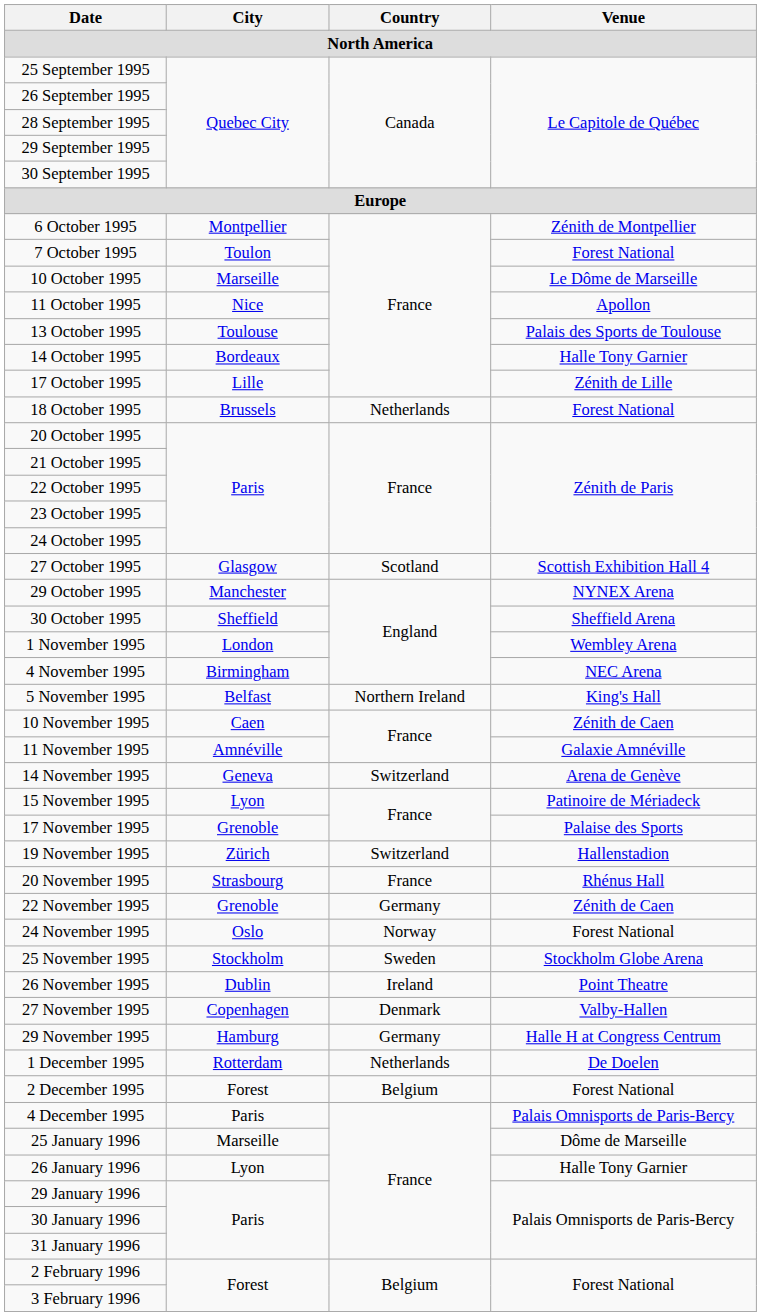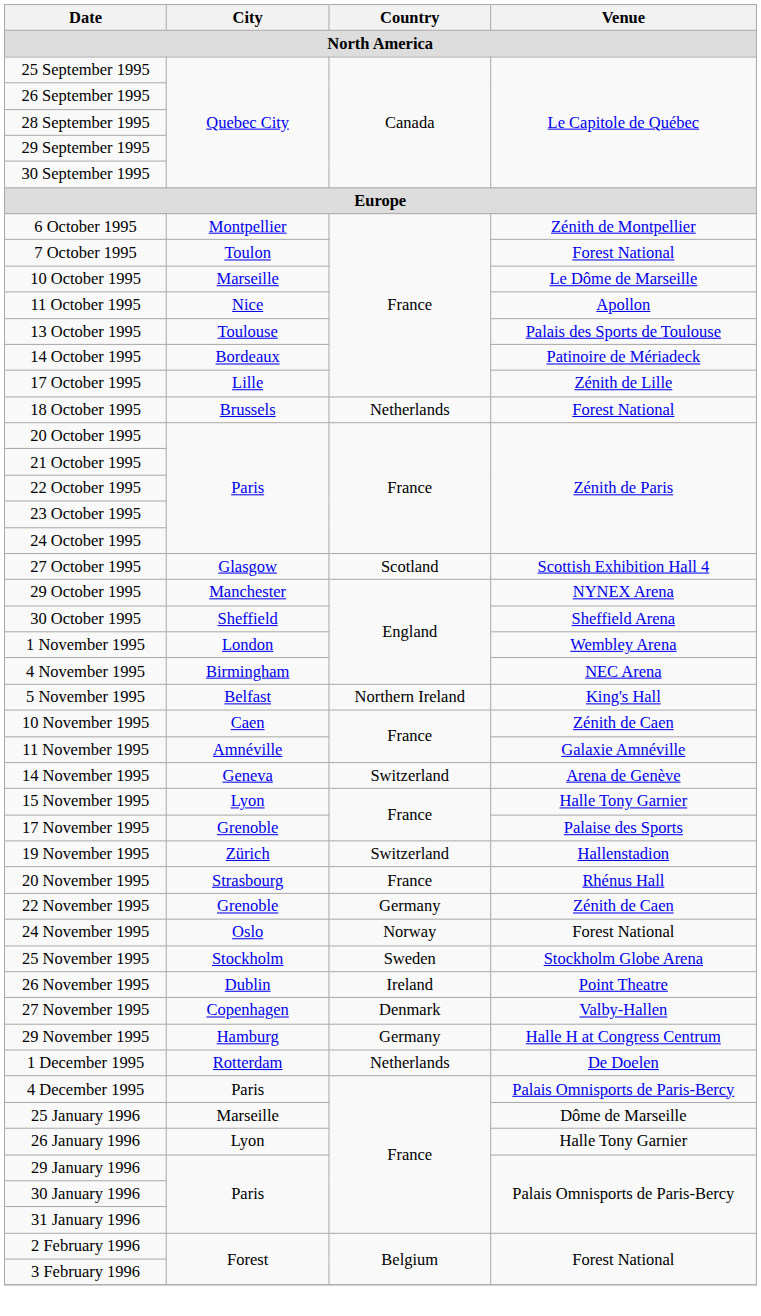 <table class="wikitable" style="text-align:center;">
 <tr>
 <th width="150">Date</th>
 <th width="150">City</th>
 <th width="150">Country</th>
 <th width="250">Venue</th>
 </tr>
 <tr bgcolor="#DDDDDD">
 <td colspan="4"><strong>North America</strong></td>
 </tr>
 <tr>
 <td>25 September 1995</td>
 <td rowspan="5"><a href='#'>Quebec City</a></td>
 <td rowspan="5">Canada</td>
 <td rowspan="5"><a href='#'>Le Capitole de Québec</a></td>
 </tr>
 <tr>
 <td>26 September 1995</td>
 </tr>
 <tr>
 <td>28 September 1995</td>
 </tr>
 <tr>
 <td>29 September 1995</td>
 </tr>
 <tr>
 <td>30 September 1995</td>
 </tr>
 <tr bgcolor="#DDDDDD">
 <td colspan="4"><strong>Europe</strong></td>
 </tr>
 <tr>
 <td>6 October 1995</td>
 <td><a href='#'>Montpellier</a></td>
 <td rowspan="7">France</td>
 <td><a href='#'>Zénith de Montpellier</a></td>
 </tr>
 <tr>
 <td>7 October 1995</td>
 <td><a href='#'>Toulon</a></td>
 <td><a href='#'>Forest National</a></td>
 </tr>
 <tr>
 <td>10 October 1995</td>
 <td><a href='#'>Marseille</a></td>
 <td><a href='#'>Le Dôme de Marseille</a></td>
 </tr>
 <tr>
 <td>11 October 1995</td>
 <td><a href='#'>Nice</a></td>
 <td><a href='#'>Apollon</a></td>
 </tr>
 <tr>
 <td>13 October 1995</td>
 <td><a href='#'>Toulouse</a></td>
 <td><a href='#'>Palais des Sports de Toulouse</a></td>
 </tr>
 <tr>
 <td>14 October 1995</td>
 <td><a href='#'>Bordeaux</a></td>
-<td><a href='#'>Halle Tony Garnier</a></td>
+<td><a href='#'>Patinoire de Mériadeck</a></td>
 </tr>
 <tr>
 <td>17 October 1995</td>
 <td><a href='#'>Lille</a></td>
 <td><a href='#'>Zénith de Lille</a></td>
 </tr>
 <tr>
 <td>18 October 1995</td>
 <td><a href='#'>Brussels</a></td>
 <td>Netherlands</td>
 <td><a href='#'>Forest National</a></td>
 </tr>
 <tr>
 <td>20 October 1995</td>
 <td rowspan="5"><a href='#'>Paris</a></td>
 <td rowspan="5">France</td>
 <td rowspan="5"><a href='#'>Zénith de Paris</a></td>
 </tr>
 <tr>
 <td>21 October 1995</td>
 </tr>
 <tr>
 <td>22 October 1995</td>
 </tr>
 <tr>
 <td>23 October 1995</td>
 </tr>
 <tr>
 <td>24 October 1995</td>
 </tr>
 <tr>
 <td>27 October 1995</td>
 <td><a href='#'>Glasgow</a></td>
 <td>Scotland</td>
 <td><a href='#'>Scottish Exhibition Hall 4</a></td>
 </tr>
 <tr>
 <td>29 October 1995</td>
 <td><a href='#'>Manchester</a></td>
 <td rowspan="4">England</td>
 <td><a href='#'>NYNEX Arena</a></td>
 </tr>
 <tr>
 <td>30 October 1995</td>
 <td><a href='#'>Sheffield</a></td>
 <td><a href='#'>Sheffield Arena</a></td>
 </tr>
 <tr>
 <td>1 November 1995</td>
 <td><a href='#'>London</a></td>
 <td><a href='#'>Wembley Arena</a></td>
 </tr>
 <tr>
 <td>4 November 1995</td>
 <td><a href='#'>Birmingham</a></td>
 <td><a href='#'>NEC Arena</a></td>
 </tr>
 <tr>
 <td>5 November 1995</td>
 <td><a href='#'>Belfast</a></td>
 <td>Northern Ireland</td>
 <td><a href='#'>King's Hall</a></td>
 </tr>
 <tr>
 <td>10 November 1995</td>
 <td><a href='#'>Caen</a></td>
 <td rowspan="2">France</td>
 <td><a href='#'>Zénith de Caen</a></td>
 </tr>
 <tr>
 <td>11 November 1995</td>
 <td><a href='#'>Amnéville</a></td>
 <td><a href='#'>Galaxie Amnéville</a></td>
 </tr>
 <tr>
 <td>14 November 1995</td>
 <td><a href='#'>Geneva</a></td>
 <td>Switzerland</td>
 <td><a href='#'>Arena de Genève</a></td>
 </tr>
 <tr>
 <td>15 November 1995</td>
 <td><a href='#'>Lyon</a></td>
 <td rowspan="2">France</td>
-<td><a href='#'>Patinoire de Mériadeck</a></td>
+<td><a href='#'>Halle Tony Garnier</a></td>
 </tr>
 <tr>
 <td>17 November 1995</td>
 <td><a href='#'>Grenoble</a></td>
 <td><a href='#'>Palaise des Sports</a></td>
 </tr>
 <tr>
 <td>19 November 1995</td>
 <td><a href='#'>Zürich</a></td>
 <td>Switzerland</td>
 <td><a href='#'>Hallenstadion</a></td>
 </tr>
 <tr>
 <td>20 November 1995</td>
 <td><a href='#'>Strasbourg</a></td>
 <td>France</td>
 <td><a href='#'>Rhénus Hall</a></td>
 </tr>
 <tr>
 <td>22 November 1995</td>
 <td><a href='#'>Grenoble</a></td>
 <td>Germany</td>
 <td><a href='#'>Zénith de Caen</a></td>
 </tr>
 <tr>
 <td>24 November 1995</td>
 <td><a href='#'>Oslo</a></td>
 <td>Norway</td>
 <td>Forest National</td>
 </tr>
 <tr>
 <td>25 November 1995</td>
 <td><a href='#'>Stockholm</a></td>
 <td>Sweden</td>
 <td><a href='#'>Stockholm Globe Arena</a></td>
 </tr>
 <tr>
 <td>26 November 1995</td>
 <td><a href='#'>Dublin</a></td>
 <td>Ireland</td>
 <td><a href='#'>Point Theatre</a></td>
 </tr>
 <tr>
 <td>27 November 1995</td>
 <td><a href='#'>Copenhagen</a></td>
 <td>Denmark</td>
 <td><a href='#'>Valby-Hallen</a></td>
 </tr>
 <tr>
 <td>29 November 1995</td>
 <td><a href='#'>Hamburg</a></td>
 <td>Germany</td>
 <td><a href='#'>Halle H at Congress Centrum</a></td>
 </tr>
 <tr>
 <td>1 December 1995</td>
 <td><a href='#'>Rotterdam</a></td>
 <td>Netherlands</td>
 <td><a href='#'>De Doelen</a></td>
 </tr>
 <tr>
-<td>2 December 1995</td>
-<td>Forest</td>
-<td>Belgium</td>
-<td>Forest National</td>
-</tr>
-<tr>
 <td>4 December 1995</td>
 <td>Paris</td>
 <td rowspan="6">France</td>
 <td><a href='#'>Palais Omnisports de Paris-Bercy</a></td>
 </tr>
 <tr>
 <td>25 January 1996</td>
 <td>Marseille</td>
 <td>Dôme de Marseille</td>
 </tr>
 <tr>
 <td>26 January 1996</td>
 <td>Lyon</td>
 <td>Halle Tony Garnier</td>
 </tr>
 <tr>
 <td>29 January 1996</td>
 <td rowspan="3">Paris</td>
 <td rowspan="3">Palais Omnisports de Paris-Bercy</td>
 </tr>
 <tr>
 <td>30 January 1996</td>
 </tr>
 <tr>
 <td>31 January 1996</td>
 </tr>
 <tr>
 <td>2 February 1996</td>
 <td rowspan="2">Forest</td>
 <td rowspan="2">Belgium</td>
 <td rowspan="2">Forest National</td>
 </tr>
 <tr>
 <td>3 February 1996</td>
 </tr>
 <tr>
 </tr>
 </table>
